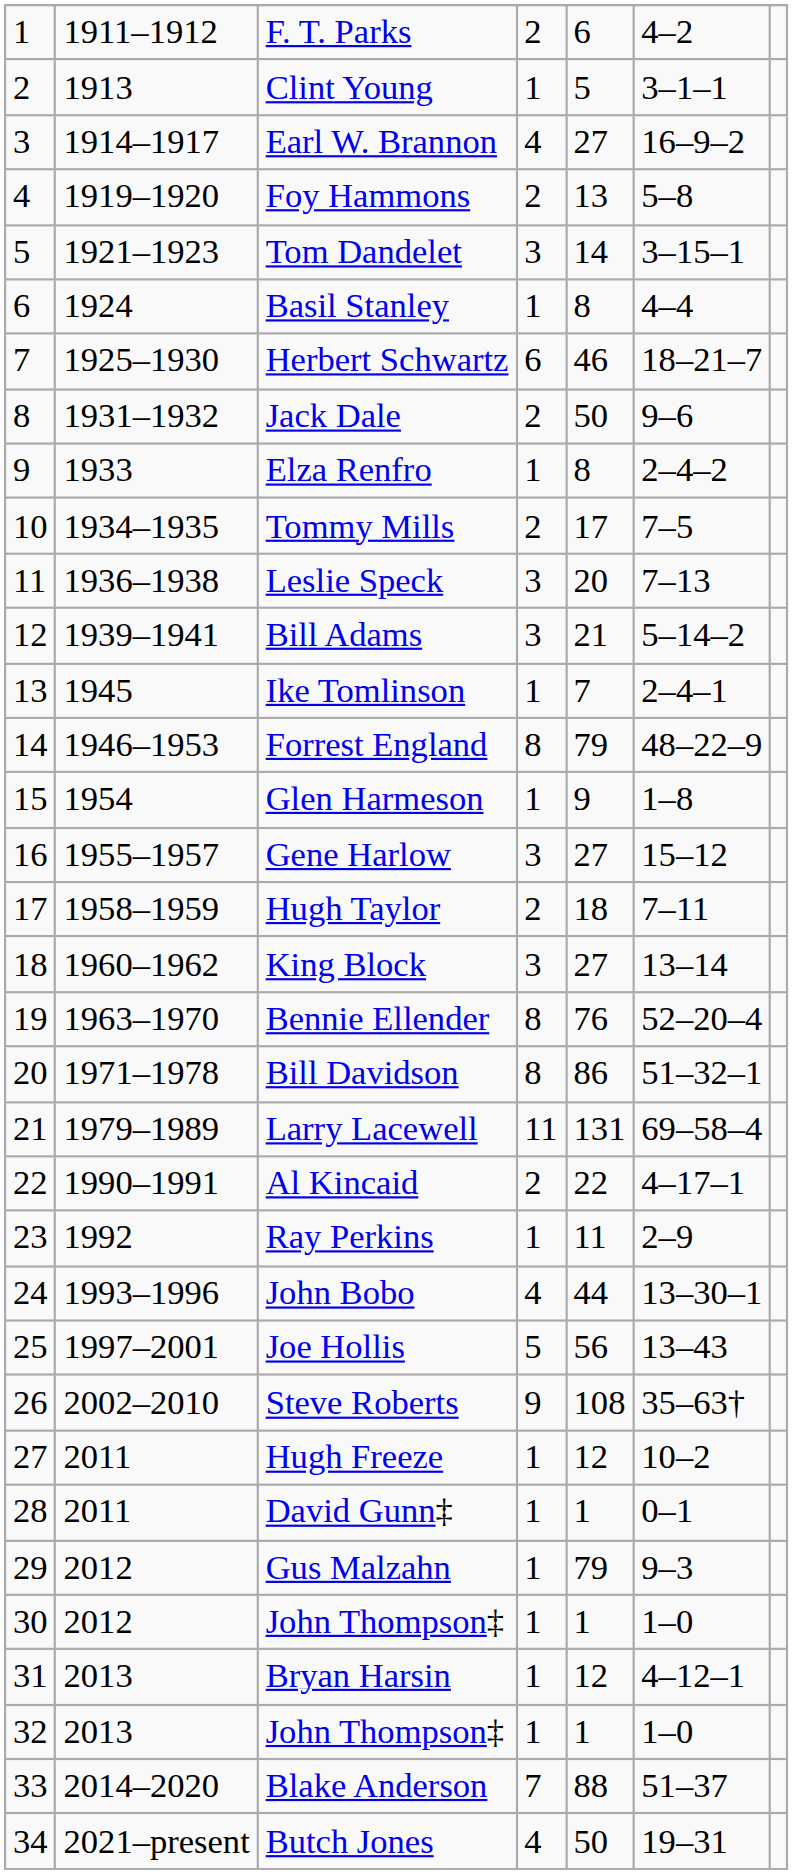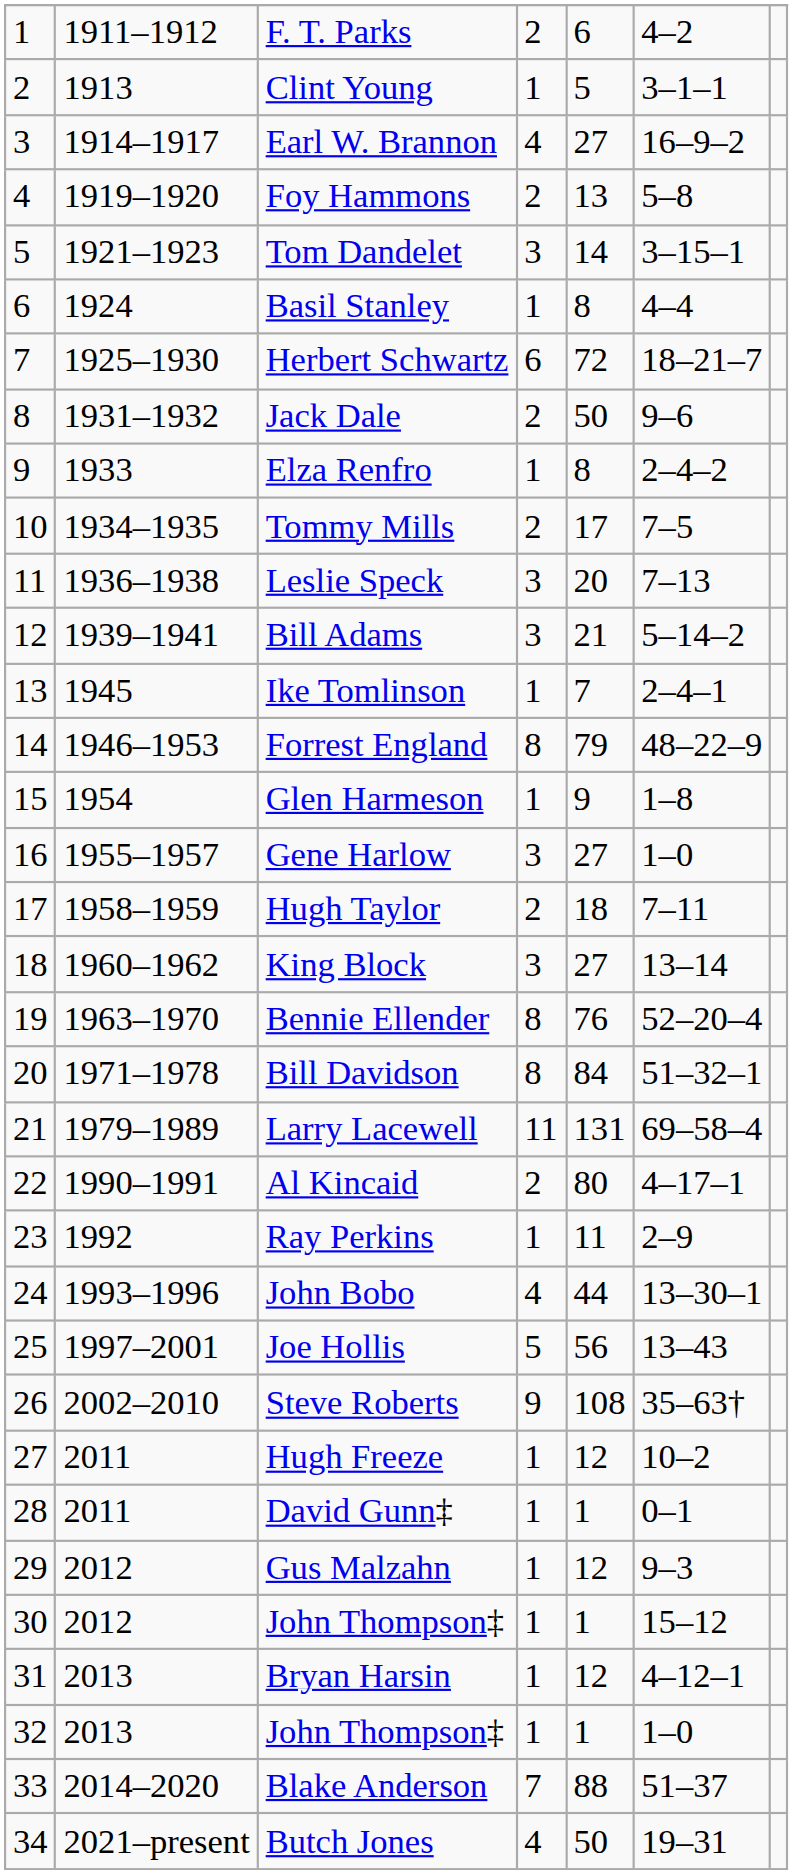 <table class="wikitable">
 <tr>
 </tr>
 <tr>
 <td>1</td>
 <td>1911–1912</td>
 <td><a href='#'>F. T. Parks</a></td>
 <td>2</td>
 <td>6</td>
 <td>4–2</td>
 <td></td>
 </tr>
 <tr>
 <td>2</td>
 <td>1913</td>
 <td><a href='#'>Clint Young</a></td>
 <td>1</td>
 <td>5</td>
 <td>3–1–1</td>
 <td></td>
 </tr>
 <tr>
 <td>3</td>
 <td>1914–1917</td>
 <td><a href='#'>Earl W. Brannon</a></td>
 <td>4</td>
 <td>27</td>
 <td>16–9–2</td>
 <td></td>
 </tr>
 <tr>
 <td>4</td>
 <td>1919–1920</td>
 <td><a href='#'>Foy Hammons</a></td>
 <td>2</td>
 <td>13</td>
 <td>5–8</td>
 <td></td>
 </tr>
 <tr>
 <td>5</td>
 <td>1921–1923</td>
 <td><a href='#'>Tom Dandelet</a></td>
 <td>3</td>
 <td>14</td>
 <td>3–15–1</td>
 <td></td>
 </tr>
 <tr>
 <td>6</td>
 <td>1924</td>
 <td><a href='#'>Basil Stanley</a></td>
 <td>1</td>
 <td>8</td>
 <td>4–4</td>
 <td></td>
 </tr>
 <tr>
 <td>7</td>
 <td>1925–1930</td>
 <td><a href='#'>Herbert Schwartz</a></td>
 <td>6</td>
-<td>46</td>
+<td>72</td>
 <td>18–21–7</td>
 <td></td>
 </tr>
 <tr>
 <td>8</td>
 <td>1931–1932</td>
 <td><a href='#'>Jack Dale</a></td>
 <td>2</td>
 <td>50</td>
 <td>9–6</td>
 <td></td>
 </tr>
 <tr>
 <td>9</td>
 <td>1933</td>
 <td><a href='#'>Elza Renfro</a></td>
 <td>1</td>
 <td>8</td>
 <td>2–4–2</td>
 <td></td>
 </tr>
 <tr>
 <td>10</td>
 <td>1934–1935</td>
 <td><a href='#'>Tommy Mills</a></td>
 <td>2</td>
 <td>17</td>
 <td>7–5</td>
 <td></td>
 </tr>
 <tr>
 <td>11</td>
 <td>1936–1938</td>
 <td><a href='#'>Leslie Speck</a></td>
 <td>3</td>
 <td>20</td>
 <td>7–13</td>
 <td></td>
 </tr>
 <tr>
 <td>12</td>
 <td>1939–1941</td>
 <td><a href='#'>Bill Adams</a></td>
 <td>3</td>
 <td>21</td>
 <td>5–14–2</td>
 <td></td>
 </tr>
 <tr>
 <td>13</td>
 <td>1945</td>
 <td><a href='#'>Ike Tomlinson</a></td>
 <td>1</td>
 <td>7</td>
 <td>2–4–1</td>
 <td></td>
 </tr>
 <tr>
 <td>14</td>
 <td>1946–1953</td>
 <td><a href='#'>Forrest England</a></td>
 <td>8</td>
 <td>79</td>
 <td>48–22–9</td>
 <td></td>
 </tr>
 <tr>
 <td>15</td>
 <td>1954</td>
 <td><a href='#'>Glen Harmeson</a></td>
 <td>1</td>
 <td>9</td>
 <td>1–8</td>
 <td></td>
 </tr>
 <tr>
 <td>16</td>
 <td>1955–1957</td>
 <td><a href='#'>Gene Harlow</a></td>
 <td>3</td>
 <td>27</td>
-<td>15–12</td>
+<td>1–0</td>
 <td></td>
 </tr>
 <tr>
 <td>17</td>
 <td>1958–1959</td>
 <td><a href='#'>Hugh Taylor</a></td>
 <td>2</td>
 <td>18</td>
 <td>7–11</td>
 <td></td>
 </tr>
 <tr>
 <td>18</td>
 <td>1960–1962</td>
 <td><a href='#'>King Block</a></td>
 <td>3</td>
 <td>27</td>
 <td>13–14</td>
 <td></td>
 </tr>
 <tr>
 <td>19</td>
 <td>1963–1970</td>
 <td><a href='#'>Bennie Ellender</a></td>
 <td>8</td>
 <td>76</td>
 <td>52–20–4</td>
 <td></td>
 </tr>
 <tr>
 <td>20</td>
 <td>1971–1978</td>
 <td><a href='#'>Bill Davidson</a></td>
 <td>8</td>
-<td>86</td>
+<td>84</td>
 <td>51–32–1</td>
 <td></td>
 </tr>
 <tr>
 <td>21</td>
 <td>1979–1989</td>
 <td><a href='#'>Larry Lacewell</a></td>
 <td>11</td>
 <td>131</td>
 <td>69–58–4</td>
 <td></td>
 </tr>
 <tr>
 <td>22</td>
 <td>1990–1991</td>
 <td><a href='#'>Al Kincaid</a></td>
 <td>2</td>
-<td>22</td>
+<td>80</td>
 <td>4–17–1</td>
 <td></td>
 </tr>
 <tr>
 <td>23</td>
 <td>1992</td>
 <td><a href='#'>Ray Perkins</a></td>
 <td>1</td>
 <td>11</td>
 <td>2–9</td>
 <td></td>
 </tr>
 <tr>
 <td>24</td>
 <td>1993–1996</td>
 <td><a href='#'>John Bobo</a></td>
 <td>4</td>
 <td>44</td>
 <td>13–30–1</td>
 <td></td>
 </tr>
 <tr>
 <td>25</td>
 <td>1997–2001</td>
 <td><a href='#'>Joe Hollis</a></td>
 <td>5</td>
 <td>56</td>
 <td>13–43</td>
 <td></td>
 </tr>
 <tr>
 <td>26</td>
 <td>2002–2010</td>
 <td><a href='#'>Steve Roberts</a></td>
 <td>9</td>
 <td>108</td>
 <td>35–63†</td>
 <td></td>
 </tr>
 <tr>
 <td>27</td>
 <td>2011</td>
 <td><a href='#'>Hugh Freeze</a></td>
 <td>1</td>
 <td>12</td>
 <td>10–2</td>
 <td></td>
 </tr>
 <tr>
 <td>28</td>
 <td>2011</td>
 <td><a href='#'>David Gunn</a>‡</td>
 <td>1</td>
 <td>1</td>
 <td>0–1</td>
 <td></td>
 </tr>
 <tr>
 <td>29</td>
 <td>2012</td>
 <td><a href='#'>Gus Malzahn</a></td>
 <td>1</td>
-<td>79</td>
+<td>12</td>
 <td>9–3</td>
 <td></td>
 </tr>
 <tr>
 <td>30</td>
 <td>2012</td>
 <td><a href='#'>John Thompson</a>‡</td>
 <td>1</td>
 <td>1</td>
-<td>1–0</td>
+<td>15–12</td>
 <td></td>
 </tr>
 <tr>
 <td>31</td>
 <td>2013</td>
 <td><a href='#'>Bryan Harsin</a></td>
 <td>1</td>
 <td>12</td>
 <td>4–12–1</td>
 <td></td>
 </tr>
 <tr>
 <td>32</td>
 <td>2013</td>
 <td><a href='#'>John Thompson</a>‡</td>
 <td>1</td>
 <td>1</td>
 <td>1–0</td>
 <td></td>
 </tr>
 <tr>
 <td>33</td>
 <td>2014–2020</td>
 <td><a href='#'>Blake Anderson</a></td>
 <td>7</td>
 <td>88</td>
 <td>51–37</td>
 <td></td>
 </tr>
 <tr>
 <td>34</td>
 <td>2021–present</td>
 <td><a href='#'>Butch Jones</a></td>
 <td>4</td>
 <td>50</td>
 <td>19–31</td>
 <td></td>
 </tr>
 </table>
